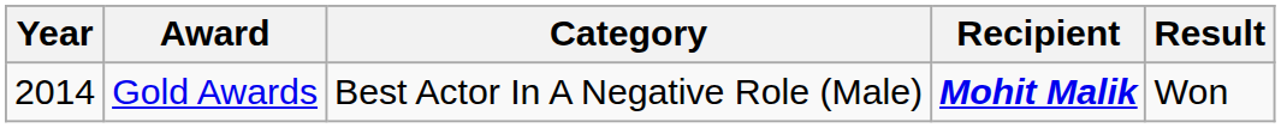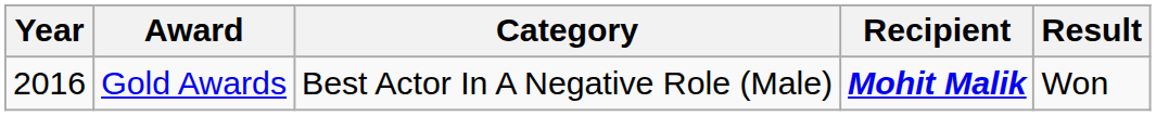 <table class="wikitable">
 <tr>
 <th>Year</th>
 <th>Award</th>
 <th>Category</th>
 <th>Recipient</th>
 <th>Result</th>
 </tr>
 <tr>
-<td>2014</td>
+<td>2016</td>
 <td rowspan="2"><a href='#'>Gold Awards</a></td>
 <td>Best Actor In A Negative Role (Male)</td>
 <td><strong><em><a href='#'>Mohit Malik</a></em></strong></td>
 <td>Won</td>
 </tr>
 </table>
